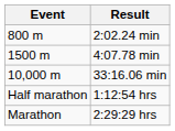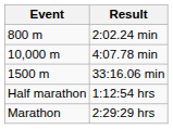 <table class=wikitable style="font-size:100%">
 <tr>
 <th>Event</th>
 <th>Result</th>
 </tr>
 <tr>
 <td>800 m</td>
 <td>2:02.24 min</td>
 </tr>
 <tr>
-<td>1500 m</td>
+<td>10,000 m</td>
 <td>4:07.78 min</td>
 </tr>
 <tr>
-<td>10,000 m</td>
+<td>1500 m</td>
 <td>33:16.06 min</td>
 </tr>
 <tr>
 <td>Half marathon</td>
 <td>1:12:54 hrs</td>
 </tr>
 <tr>
 <td>Marathon</td>
 <td>2:29:29 hrs</td>
 </tr>
 </table>
